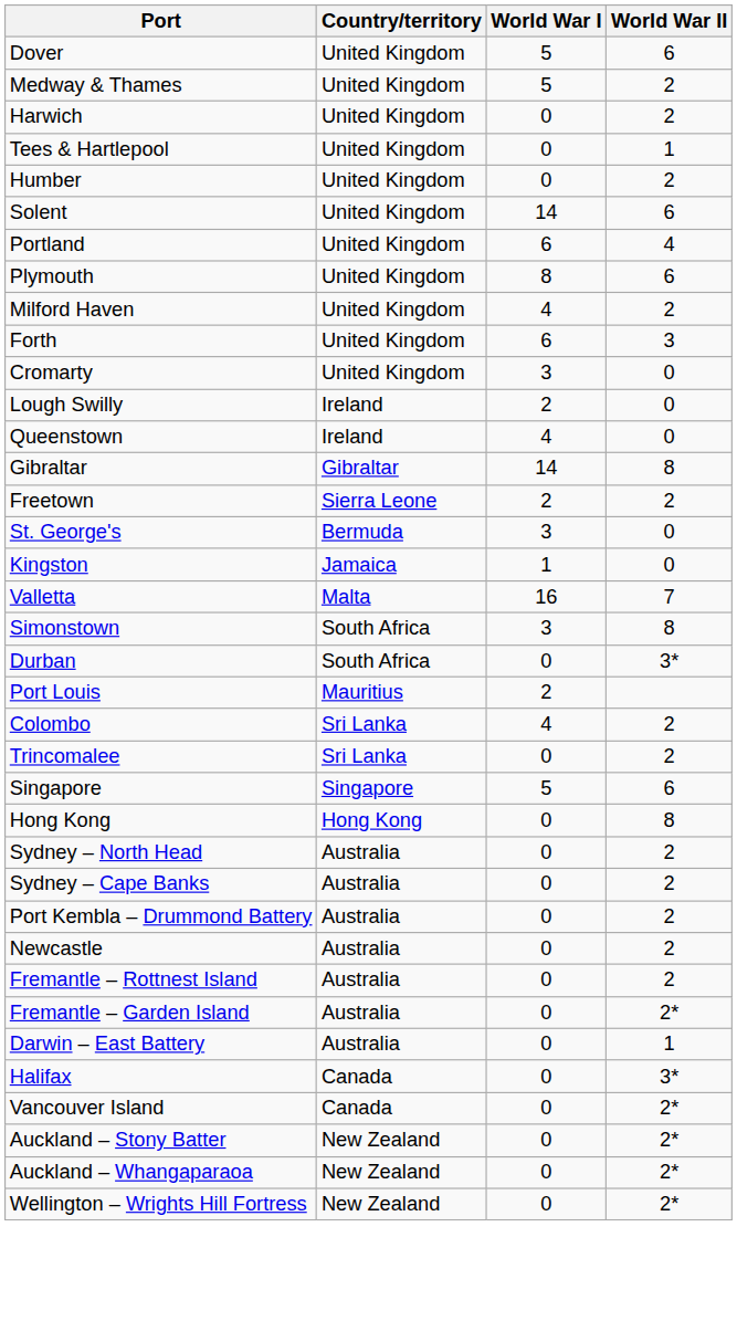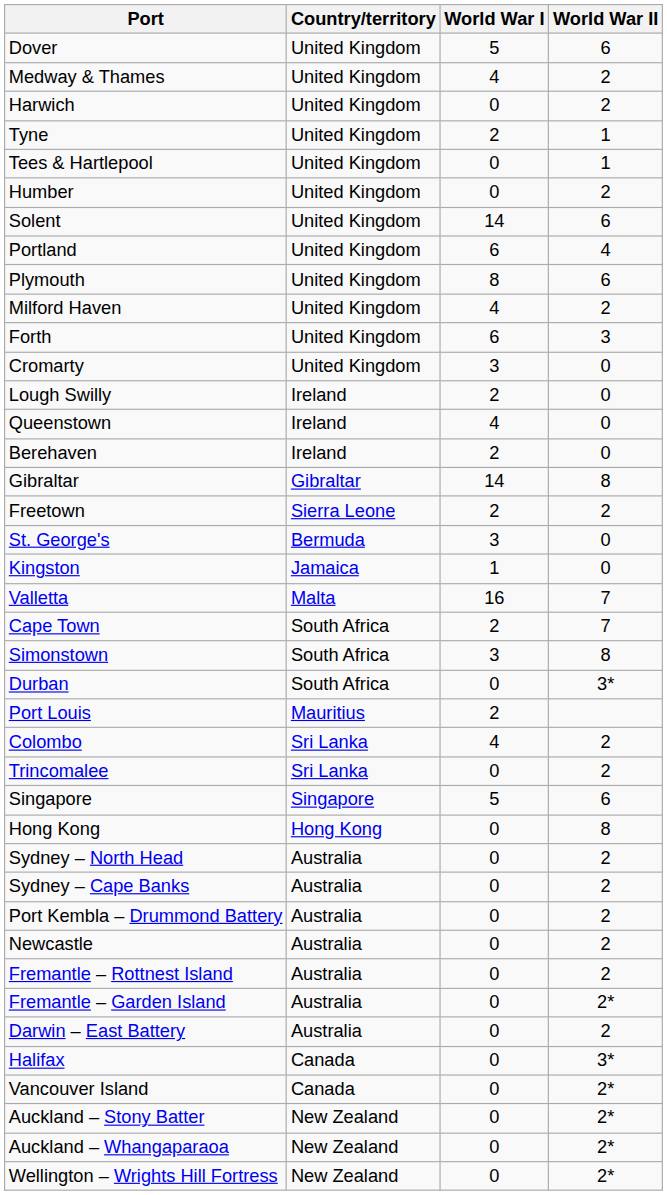 <table class="wikitable sortable">
 <tr style="font-weight:bold; text-align:center;">
 <th>Port</th>
 <th>Country/territory</th>
 <th>World War I</th>
 <th>World War II</th>
 </tr>
 <tr>
 <td>Dover</td>
 <td>United Kingdom</td>
 <td align="center">5</td>
 <td align="center">6</td>
 </tr>
 <tr>
 <td>Medway & Thames</td>
 <td>United Kingdom</td>
-<td align="center">5</td>
+<td align="center">4</td>
 <td align="center">2</td>
 </tr>
 <tr>
 <td>Harwich</td>
 <td>United Kingdom</td>
 <td align="center">0</td>
 <td align="center">2</td>
+</tr>
+<tr>
+<td>Tyne</td>
+<td>United Kingdom</td>
+<td align="center">2</td>
+<td align="center">1</td>
 </tr>
 <tr>
 <td>Tees & Hartlepool</td>
 <td>United Kingdom</td>
 <td align="center">0</td>
 <td align="center">1</td>
 </tr>
 <tr>
 <td>Humber</td>
 <td>United Kingdom</td>
 <td align="center">0</td>
 <td align="center">2</td>
 </tr>
 <tr>
 <td>Solent</td>
 <td>United Kingdom</td>
 <td align="center">14</td>
 <td align="center">6</td>
 </tr>
 <tr>
 <td>Portland</td>
 <td>United Kingdom</td>
 <td align="center">6</td>
 <td align="center">4</td>
 </tr>
 <tr>
 <td>Plymouth</td>
 <td>United Kingdom</td>
 <td align="center">8</td>
 <td align="center">6</td>
 </tr>
 <tr>
 <td>Milford Haven</td>
 <td>United Kingdom</td>
 <td align="center">4</td>
 <td align="center">2</td>
 </tr>
 <tr>
 <td>Forth</td>
 <td>United Kingdom</td>
 <td align="center">6</td>
 <td align="center">3</td>
 </tr>
 <tr>
 <td>Cromarty</td>
 <td>United Kingdom</td>
 <td align="center">3</td>
 <td align="center">0</td>
 </tr>
 <tr>
 <td>Lough Swilly</td>
 <td>Ireland</td>
 <td align="center">2</td>
 <td align="center">0</td>
 </tr>
 <tr>
 <td>Queenstown</td>
 <td>Ireland</td>
 <td align="center">4</td>
 <td align="center">0</td>
 </tr>
 <tr>
+<td>Berehaven</td>
+<td>Ireland</td>
+<td align="center">2</td>
+<td align="center">0</td>
+</tr>
+<tr>
 <td>Gibraltar</td>
 <td><a href='#'>Gibraltar</a></td>
 <td align="center">14</td>
 <td align="center">8</td>
 </tr>
 <tr>
 <td>Freetown</td>
 <td><a href='#'>Sierra Leone</a></td>
 <td align="center">2</td>
 <td align="center">2</td>
 </tr>
 <tr>
 <td><a href='#'>St. George's</a></td>
 <td><a href='#'>Bermuda</a></td>
 <td align="center">3</td>
 <td align="center">0</td>
 </tr>
 <tr>
 <td><a href='#'>Kingston</a></td>
 <td><a href='#'>Jamaica</a></td>
 <td align="center">1</td>
 <td align="center">0</td>
 </tr>
 <tr>
 <td><a href='#'>Valletta</a></td>
 <td><a href='#'>Malta</a></td>
 <td align="center">16</td>
+<td align="center">7</td>
+</tr>
+<tr>
+<td><a href='#'>Cape Town</a></td>
+<td>South Africa</td>
+<td align="center">2</td>
 <td align="center">7</td>
 </tr>
 <tr>
 <td><a href='#'>Simonstown</a></td>
 <td>South Africa</td>
 <td align="center">3</td>
 <td align="center">8</td>
 </tr>
 <tr>
 <td><a href='#'>Durban</a></td>
 <td>South Africa</td>
 <td align="center">0</td>
 <td align="center">3*</td>
 </tr>
 <tr>
 <td><a href='#'>Port Louis</a></td>
 <td><a href='#'>Mauritius</a></td>
 <td align="center">2</td>
 <td align="center"></td>
 </tr>
 <tr>
 <td><a href='#'>Colombo</a></td>
 <td><a href='#'>Sri Lanka</a></td>
 <td align="center">4</td>
 <td align="center">2</td>
 </tr>
 <tr>
 <td><a href='#'>Trincomalee</a></td>
 <td><a href='#'>Sri Lanka</a></td>
 <td align="center">0</td>
 <td align="center">2</td>
 </tr>
 <tr>
 <td>Singapore</td>
 <td><a href='#'>Singapore</a></td>
 <td align="center">5</td>
 <td align="center">6</td>
 </tr>
 <tr>
 <td>Hong Kong</td>
 <td><a href='#'>Hong Kong</a></td>
 <td align="center">0</td>
 <td align="center">8</td>
 </tr>
 <tr>
 <td>Sydney – <a href='#'>North Head</a></td>
 <td>Australia</td>
 <td align="center">0</td>
 <td align="center">2</td>
 </tr>
 <tr>
 <td>Sydney – <a href='#'>Cape Banks</a></td>
 <td>Australia</td>
 <td align="center">0</td>
 <td align="center">2</td>
 </tr>
 <tr>
 <td>Port Kembla – <a href='#'>Drummond Battery</a></td>
 <td>Australia</td>
 <td align="center">0</td>
 <td align="center">2</td>
 </tr>
 <tr>
 <td>Newcastle</td>
 <td>Australia</td>
 <td align="center">0</td>
 <td align="center">2</td>
 </tr>
 <tr>
 <td><a href='#'>Fremantle</a> – <a href='#'>Rottnest Island</a></td>
 <td>Australia</td>
 <td align="center">0</td>
 <td align="center">2</td>
 </tr>
 <tr>
 <td><a href='#'>Fremantle</a> – <a href='#'>Garden Island</a></td>
 <td>Australia</td>
 <td align="center">0</td>
 <td align="center">2*</td>
 </tr>
 <tr>
 <td><a href='#'>Darwin</a> – <a href='#'>East Battery</a></td>
 <td>Australia</td>
 <td align="center">0</td>
-<td align="center">1</td>
+<td align="center">2</td>
 </tr>
 <tr>
 <td><a href='#'>Halifax</a></td>
 <td>Canada</td>
 <td align="center">0</td>
 <td align="center">3*</td>
 </tr>
 <tr>
 <td>Vancouver Island</td>
 <td>Canada</td>
 <td align="center">0</td>
 <td align="center">2*</td>
 </tr>
 <tr>
 <td>Auckland – <a href='#'>Stony Batter</a></td>
 <td>New Zealand</td>
 <td align="center">0</td>
 <td align="center">2*</td>
 </tr>
 <tr>
 <td>Auckland – <a href='#'>Whangaparaoa</a></td>
 <td>New Zealand</td>
 <td align="center">0</td>
 <td align="center">2*</td>
 </tr>
 <tr>
 <td>Wellington – <a href='#'>Wrights Hill Fortress</a></td>
 <td>New Zealand</td>
 <td align="center">0</td>
 <td align="center">2*</td>
 </tr>
 </table>
